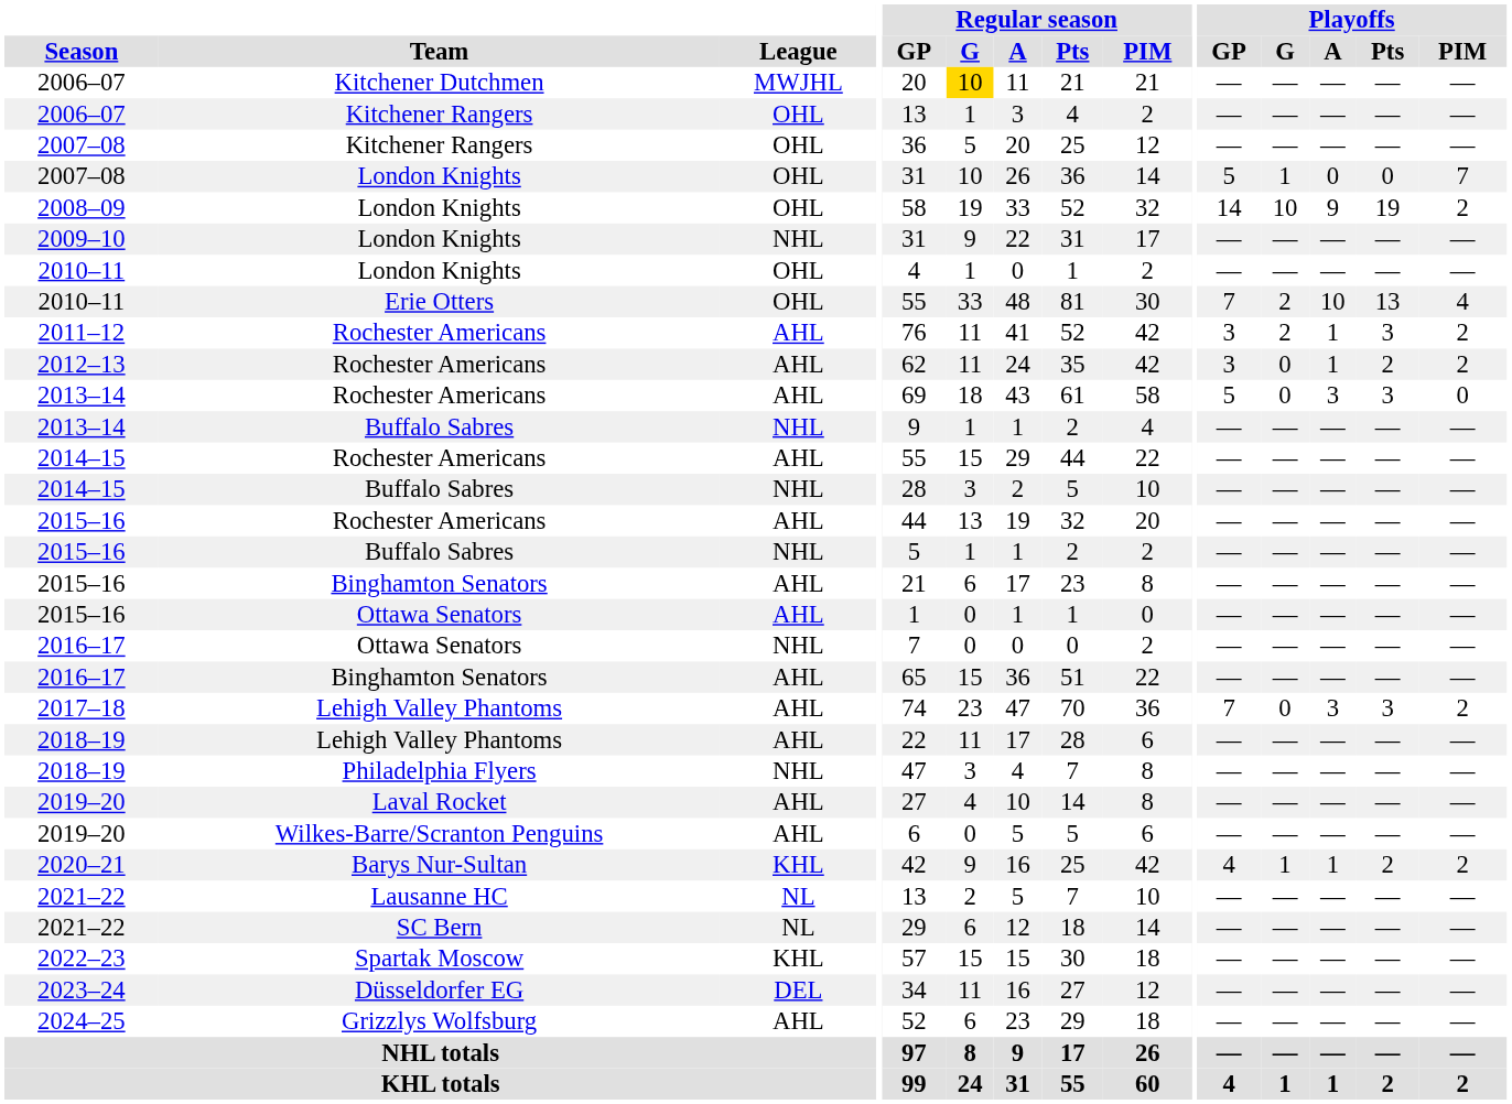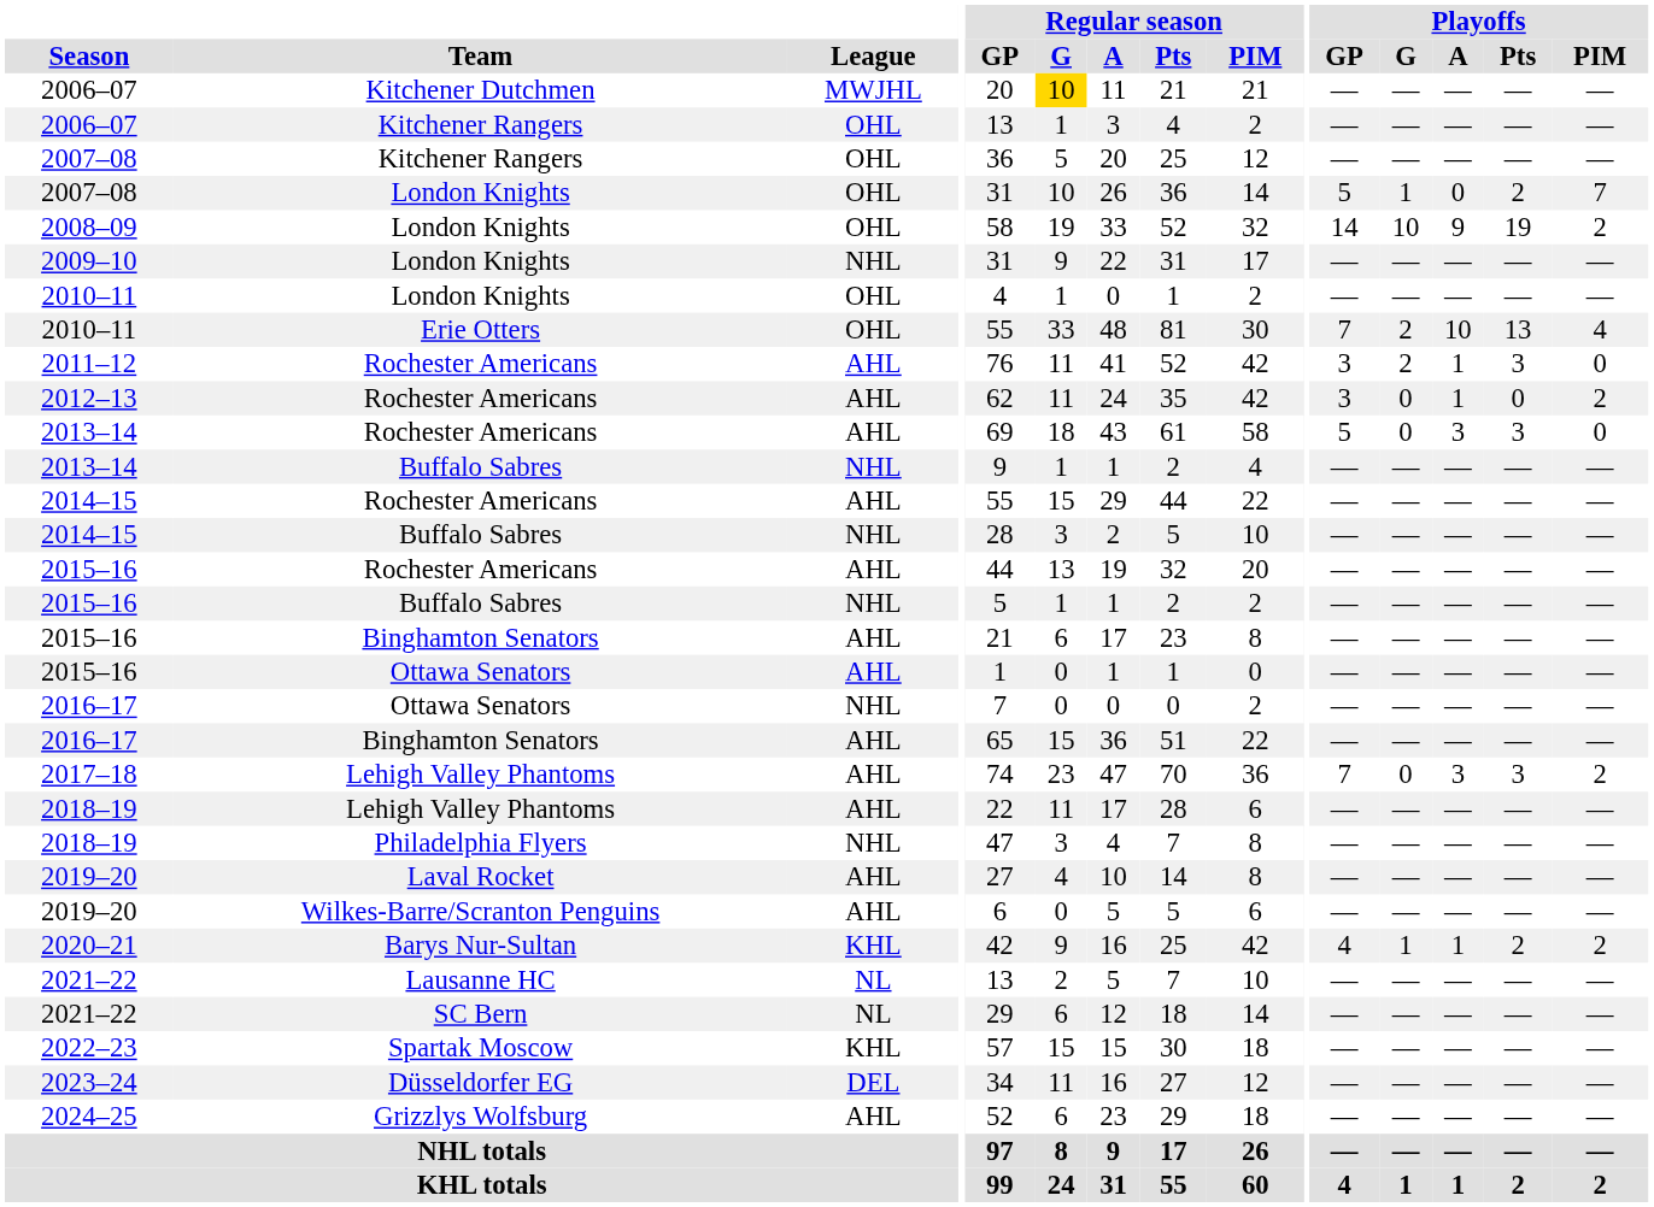 <table border="0" cellpadding="1" cellspacing="0" style="text-align:center; width:60em">
 <tr bgcolor="#e0e0e0">
 <th colspan="3" bgcolor="#ffffff"></th>
 <th rowspan="99" bgcolor="#ffffff"></th>
 <th colspan="5"><a href='#'>Regular season</a></th>
 <th rowspan="99" bgcolor="#ffffff"></th>
 <th colspan="5"><a href='#'>Playoffs</a></th>
 </tr>
 <tr bgcolor="#e0e0e0">
 <th><a href='#'>Season</a></th>
 <th>Team</th>
 <th>League</th>
 <th>GP</th>
 <th><a href='#'>G</a></th>
 <th><a href='#'>A</a></th>
 <th><a href='#'>Pts</a></th>
 <th><a href='#'>PIM</a></th>
 <th>GP</th>
 <th>G</th>
 <th>A</th>
 <th>Pts</th>
 <th>PIM</th>
 </tr>
 <tr>
 <td>2006–07</td>
 <td><a href='#'>Kitchener Dutchmen</a></td>
 <td><a href='#'>MWJHL</a></td>
 <td>20</td>
 <td style="background: gold;">10</td>
 <td>11</td>
 <td>21</td>
 <td>21</td>
 <td>—</td>
 <td>—</td>
 <td>—</td>
 <td>—</td>
 <td>—</td>
 </tr>
 <tr bgcolor="#f0f0f0">
 <td><a href='#'>2006–07</a></td>
 <td><a href='#'>Kitchener Rangers</a></td>
 <td><a href='#'>OHL</a></td>
 <td>13</td>
 <td>1</td>
 <td>3</td>
 <td>4</td>
 <td>2</td>
 <td>—</td>
 <td>—</td>
 <td>—</td>
 <td>—</td>
 <td>—</td>
 </tr>
 <tr>
 <td><a href='#'>2007–08</a></td>
 <td>Kitchener Rangers</td>
 <td>OHL</td>
 <td>36</td>
 <td>5</td>
 <td>20</td>
 <td>25</td>
 <td>12</td>
 <td>—</td>
 <td>—</td>
 <td>—</td>
 <td>—</td>
 <td>—</td>
 </tr>
 <tr bgcolor="#f0f0f0">
 <td>2007–08</td>
 <td><a href='#'>London Knights</a></td>
 <td>OHL</td>
 <td>31</td>
 <td>10</td>
 <td>26</td>
 <td>36</td>
 <td>14</td>
 <td>5</td>
 <td>1</td>
 <td>0</td>
-<td>0</td>
+<td>2</td>
 <td>7</td>
 </tr>
 <tr>
 <td><a href='#'>2008–09</a></td>
 <td>London Knights</td>
 <td>OHL</td>
 <td>58</td>
 <td>19</td>
 <td>33</td>
 <td>52</td>
 <td>32</td>
 <td>14</td>
 <td>10</td>
 <td>9</td>
 <td>19</td>
 <td>2</td>
 </tr>
 <tr bgcolor="#f0f0f0">
 <td><a href='#'>2009–10</a></td>
 <td>London Knights</td>
 <td>NHL</td>
 <td>31</td>
 <td>9</td>
 <td>22</td>
 <td>31</td>
 <td>17</td>
 <td>—</td>
 <td>—</td>
 <td>—</td>
 <td>—</td>
 <td>—</td>
 </tr>
 <tr>
 <td><a href='#'>2010–11</a></td>
 <td>London Knights</td>
 <td>OHL</td>
 <td>4</td>
 <td>1</td>
 <td>0</td>
 <td>1</td>
 <td>2</td>
 <td>—</td>
 <td>—</td>
 <td>—</td>
 <td>—</td>
 <td>—</td>
 </tr>
 <tr bgcolor="#f0f0f0">
 <td>2010–11</td>
 <td><a href='#'>Erie Otters</a></td>
 <td>OHL</td>
 <td>55</td>
 <td>33</td>
 <td>48</td>
 <td>81</td>
 <td>30</td>
 <td>7</td>
 <td>2</td>
 <td>10</td>
 <td>13</td>
 <td>4</td>
 </tr>
 <tr>
 <td><a href='#'>2011–12</a></td>
 <td><a href='#'>Rochester Americans</a></td>
 <td><a href='#'>AHL</a></td>
 <td>76</td>
 <td>11</td>
 <td>41</td>
 <td>52</td>
 <td>42</td>
 <td>3</td>
 <td>2</td>
 <td>1</td>
 <td>3</td>
-<td>2</td>
+<td>0</td>
 </tr>
 <tr bgcolor="#f0f0f0">
 <td><a href='#'>2012–13</a></td>
 <td>Rochester Americans</td>
 <td>AHL</td>
 <td>62</td>
 <td>11</td>
 <td>24</td>
 <td>35</td>
 <td>42</td>
 <td>3</td>
 <td>0</td>
 <td>1</td>
-<td>2</td>
+<td>0</td>
 <td>2</td>
 </tr>
 <tr>
 <td><a href='#'>2013–14</a></td>
 <td>Rochester Americans</td>
 <td>AHL</td>
 <td>69</td>
 <td>18</td>
 <td>43</td>
 <td>61</td>
 <td>58</td>
 <td>5</td>
 <td>0</td>
 <td>3</td>
 <td>3</td>
 <td>0</td>
 </tr>
 <tr bgcolor="#f0f0f0">
 <td><a href='#'>2013–14</a></td>
 <td><a href='#'>Buffalo Sabres</a></td>
 <td><a href='#'>NHL</a></td>
 <td>9</td>
 <td>1</td>
 <td>1</td>
 <td>2</td>
 <td>4</td>
 <td>—</td>
 <td>—</td>
 <td>—</td>
 <td>—</td>
 <td>—</td>
 </tr>
 <tr>
 <td><a href='#'>2014–15</a></td>
 <td>Rochester Americans</td>
 <td>AHL</td>
 <td>55</td>
 <td>15</td>
 <td>29</td>
 <td>44</td>
 <td>22</td>
 <td>—</td>
 <td>—</td>
 <td>—</td>
 <td>—</td>
 <td>—</td>
 </tr>
 <tr bgcolor="#f0f0f0">
 <td><a href='#'>2014–15</a></td>
 <td>Buffalo Sabres</td>
 <td>NHL</td>
 <td>28</td>
 <td>3</td>
 <td>2</td>
 <td>5</td>
 <td>10</td>
 <td>—</td>
 <td>—</td>
 <td>—</td>
 <td>—</td>
 <td>—</td>
 </tr>
 <tr>
 <td><a href='#'>2015–16</a></td>
 <td>Rochester Americans</td>
 <td>AHL</td>
 <td>44</td>
 <td>13</td>
 <td>19</td>
 <td>32</td>
 <td>20</td>
 <td>—</td>
 <td>—</td>
 <td>—</td>
 <td>—</td>
 <td>—</td>
 </tr>
 <tr bgcolor="#f0f0f0">
 <td><a href='#'>2015–16</a></td>
 <td>Buffalo Sabres</td>
 <td>NHL</td>
 <td>5</td>
 <td>1</td>
 <td>1</td>
 <td>2</td>
 <td>2</td>
 <td>—</td>
 <td>—</td>
 <td>—</td>
 <td>—</td>
 <td>—</td>
 </tr>
 <tr>
 <td>2015–16</td>
 <td><a href='#'>Binghamton Senators</a></td>
 <td>AHL</td>
 <td>21</td>
 <td>6</td>
 <td>17</td>
 <td>23</td>
 <td>8</td>
 <td>—</td>
 <td>—</td>
 <td>—</td>
 <td>—</td>
 <td>—</td>
 </tr>
 <tr bgcolor="#f0f0f0">
 <td>2015–16</td>
 <td><a href='#'>Ottawa Senators</a></td>
 <td><a href='#'>AHL</a></td>
 <td>1</td>
 <td>0</td>
 <td>1</td>
 <td>1</td>
 <td>0</td>
 <td>—</td>
 <td>—</td>
 <td>—</td>
 <td>—</td>
 <td>—</td>
 </tr>
 <tr>
 <td><a href='#'>2016–17</a></td>
 <td>Ottawa Senators</td>
 <td>NHL</td>
 <td>7</td>
 <td>0</td>
 <td>0</td>
 <td>0</td>
 <td>2</td>
 <td>—</td>
 <td>—</td>
 <td>—</td>
 <td>—</td>
 <td>—</td>
 </tr>
 <tr bgcolor="#f0f0f0">
 <td><a href='#'>2016–17</a></td>
 <td>Binghamton Senators</td>
 <td>AHL</td>
 <td>65</td>
 <td>15</td>
 <td>36</td>
 <td>51</td>
 <td>22</td>
 <td>—</td>
 <td>—</td>
 <td>—</td>
 <td>—</td>
 <td>—</td>
 </tr>
 <tr>
 <td><a href='#'>2017–18</a></td>
 <td><a href='#'>Lehigh Valley Phantoms</a></td>
 <td>AHL</td>
 <td>74</td>
 <td>23</td>
 <td>47</td>
 <td>70</td>
 <td>36</td>
 <td>7</td>
 <td>0</td>
 <td>3</td>
 <td>3</td>
 <td>2</td>
 </tr>
 <tr bgcolor="#f0f0f0">
 <td><a href='#'>2018–19</a></td>
 <td>Lehigh Valley Phantoms</td>
 <td>AHL</td>
 <td>22</td>
 <td>11</td>
 <td>17</td>
 <td>28</td>
 <td>6</td>
 <td>—</td>
 <td>—</td>
 <td>—</td>
 <td>—</td>
 <td>—</td>
 </tr>
 <tr>
 <td><a href='#'>2018–19</a></td>
 <td><a href='#'>Philadelphia Flyers</a></td>
 <td>NHL</td>
 <td>47</td>
 <td>3</td>
 <td>4</td>
 <td>7</td>
 <td>8</td>
 <td>—</td>
 <td>—</td>
 <td>—</td>
 <td>—</td>
 <td>—</td>
 </tr>
 <tr bgcolor="#f0f0f0">
 <td><a href='#'>2019–20</a></td>
 <td><a href='#'>Laval Rocket</a></td>
 <td>AHL</td>
 <td>27</td>
 <td>4</td>
 <td>10</td>
 <td>14</td>
 <td>8</td>
 <td>—</td>
 <td>—</td>
 <td>—</td>
 <td>—</td>
 <td>—</td>
 </tr>
 <tr>
 <td>2019–20</td>
 <td><a href='#'>Wilkes-Barre/Scranton Penguins</a></td>
 <td>AHL</td>
 <td>6</td>
 <td>0</td>
 <td>5</td>
 <td>5</td>
 <td>6</td>
 <td>—</td>
 <td>—</td>
 <td>—</td>
 <td>—</td>
 <td>—</td>
 </tr>
 <tr bgcolor="#f0f0f0">
 <td><a href='#'>2020–21</a></td>
 <td><a href='#'>Barys Nur-Sultan</a></td>
 <td><a href='#'>KHL</a></td>
 <td>42</td>
 <td>9</td>
 <td>16</td>
 <td>25</td>
 <td>42</td>
 <td>4</td>
 <td>1</td>
 <td>1</td>
 <td>2</td>
 <td>2</td>
 </tr>
 <tr>
 <td><a href='#'>2021–22</a></td>
 <td><a href='#'>Lausanne HC</a></td>
 <td><a href='#'>NL</a></td>
 <td>13</td>
 <td>2</td>
 <td>5</td>
 <td>7</td>
 <td>10</td>
 <td>—</td>
 <td>—</td>
 <td>—</td>
 <td>—</td>
 <td>—</td>
 </tr>
 <tr bgcolor="#f0f0f0">
 <td>2021–22</td>
 <td><a href='#'>SC Bern</a></td>
 <td>NL</td>
 <td>29</td>
 <td>6</td>
 <td>12</td>
 <td>18</td>
 <td>14</td>
 <td>—</td>
 <td>—</td>
 <td>—</td>
 <td>—</td>
 <td>—</td>
 </tr>
 <tr>
 <td><a href='#'>2022–23</a></td>
 <td><a href='#'>Spartak Moscow</a></td>
 <td>KHL</td>
 <td>57</td>
 <td>15</td>
 <td>15</td>
 <td>30</td>
 <td>18</td>
 <td>—</td>
 <td>—</td>
 <td>—</td>
 <td>—</td>
 <td>—</td>
 </tr>
 <tr bgcolor="#f0f0f0">
 <td><a href='#'>2023–24</a></td>
 <td><a href='#'>Düsseldorfer EG</a></td>
 <td><a href='#'>DEL</a></td>
 <td>34</td>
 <td>11</td>
 <td>16</td>
 <td>27</td>
 <td>12</td>
 <td>—</td>
 <td>—</td>
 <td>—</td>
 <td>—</td>
 <td>—</td>
 </tr>
 <tr>
 <td><a href='#'>2024–25</a></td>
 <td><a href='#'>Grizzlys Wolfsburg</a></td>
 <td>AHL</td>
 <td>52</td>
 <td>6</td>
 <td>23</td>
 <td>29</td>
 <td>18</td>
 <td>—</td>
 <td>—</td>
 <td>—</td>
 <td>—</td>
 <td>—</td>
 </tr>
 <tr bgcolor="#e0e0e0">
 <th colspan="3">NHL totals</th>
 <th>97</th>
 <th>8</th>
 <th>9</th>
 <th>17</th>
 <th>26</th>
 <th>—</th>
 <th>—</th>
 <th>—</th>
 <th>—</th>
 <th>—</th>
 </tr>
 <tr bgcolor="#e0e0e0">
 <th colspan="3">KHL totals</th>
 <th>99</th>
 <th>24</th>
 <th>31</th>
 <th>55</th>
 <th>60</th>
 <th>4</th>
 <th>1</th>
 <th>1</th>
 <th>2</th>
 <th>2</th>
 </tr>
 </table>
